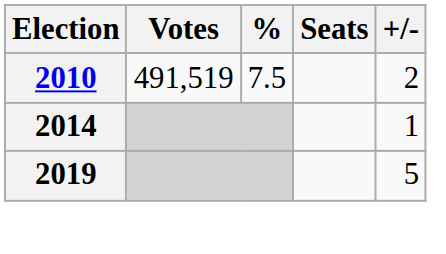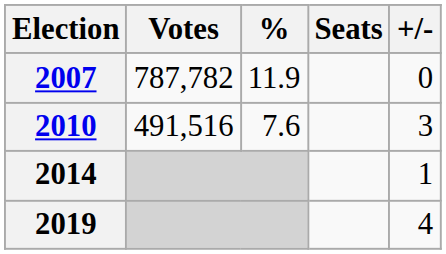 <table class="wikitable" style="text-align:right;">
 <tr>
 <th>Election</th>
 <th>Votes</th>
 <th>%</th>
 <th>Seats</th>
 <th>+/-</th>
 </tr>
 <tr>
+<th><a href='#'>2007</a></th>
+<td>787,782</td>
+<td>11.9</td>
+<td></td>
+<td> 0</td>
+</tr>
+<tr>
 <th><a href='#'>2010</a></th>
-<td>491,519</td>
-<td>7.5</td>
+<td>491,516</td>
+<td>7.6</td>
 <td></td>
-<td> 2</td>
+<td> 3</td>
 </tr>
 <tr>
 <th>2014</th>
 <td colspan=2 bgcolor="lightgrey"></td>
 <td></td>
 <td> 1</td>
 </tr>
 <tr>
 <th>2019</th>
 <td colspan=2 bgcolor="lightgrey"></td>
 <td></td>
-<td> 5</td>
+<td> 4</td>
 </tr>
 </table>
